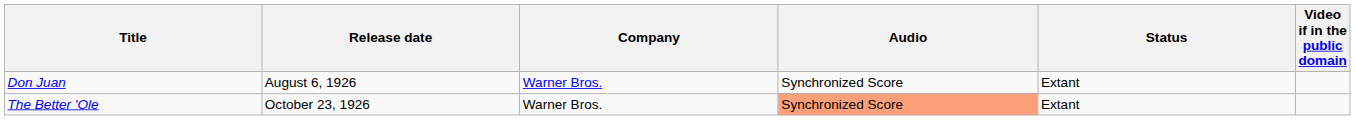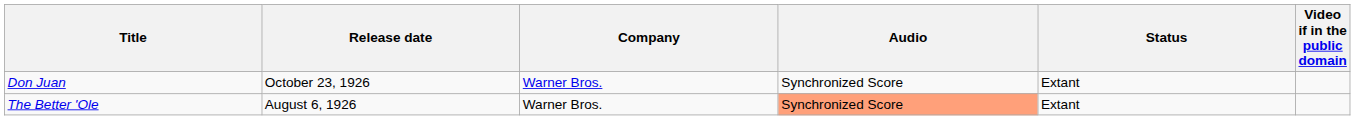 <table class="wikitable sortable" style="width: 100%;">
 <tr>
 <th scope="col" style="width: 20%;">Title</th>
 <th scope="col" style="width: 20%;">Release date</th>
 <th scope="col" style="width: 20%;">Company</th>
 <th scope="col" style="width: 20%;">Audio</th>
 <th scope="col" style="width: 20%;">Status</th>
 <th>Video if in the <a href='#'>public domain</a></th>
 </tr>
 <tr>
 <td><em><a href='#'>Don Juan</a></em></td>
-<td>August 6, 1926</td>
+<td>October 23, 1926</td>
 <td><a href='#'>Warner Bros.</a></td>
 <td>Synchronized Score</td>
 <td>Extant</td>
 <td></td>
 </tr>
 <tr>
 <td><em><a href='#'>The Better 'Ole</a></em></td>
-<td>October 23, 1926</td>
+<td>August 6, 1926</td>
 <td>Warner Bros.</td>
 <td style="background: lightsalmon;">Synchronized Score</td>
 <td>Extant</td>
 <td></td>
 </tr>
 </table>
